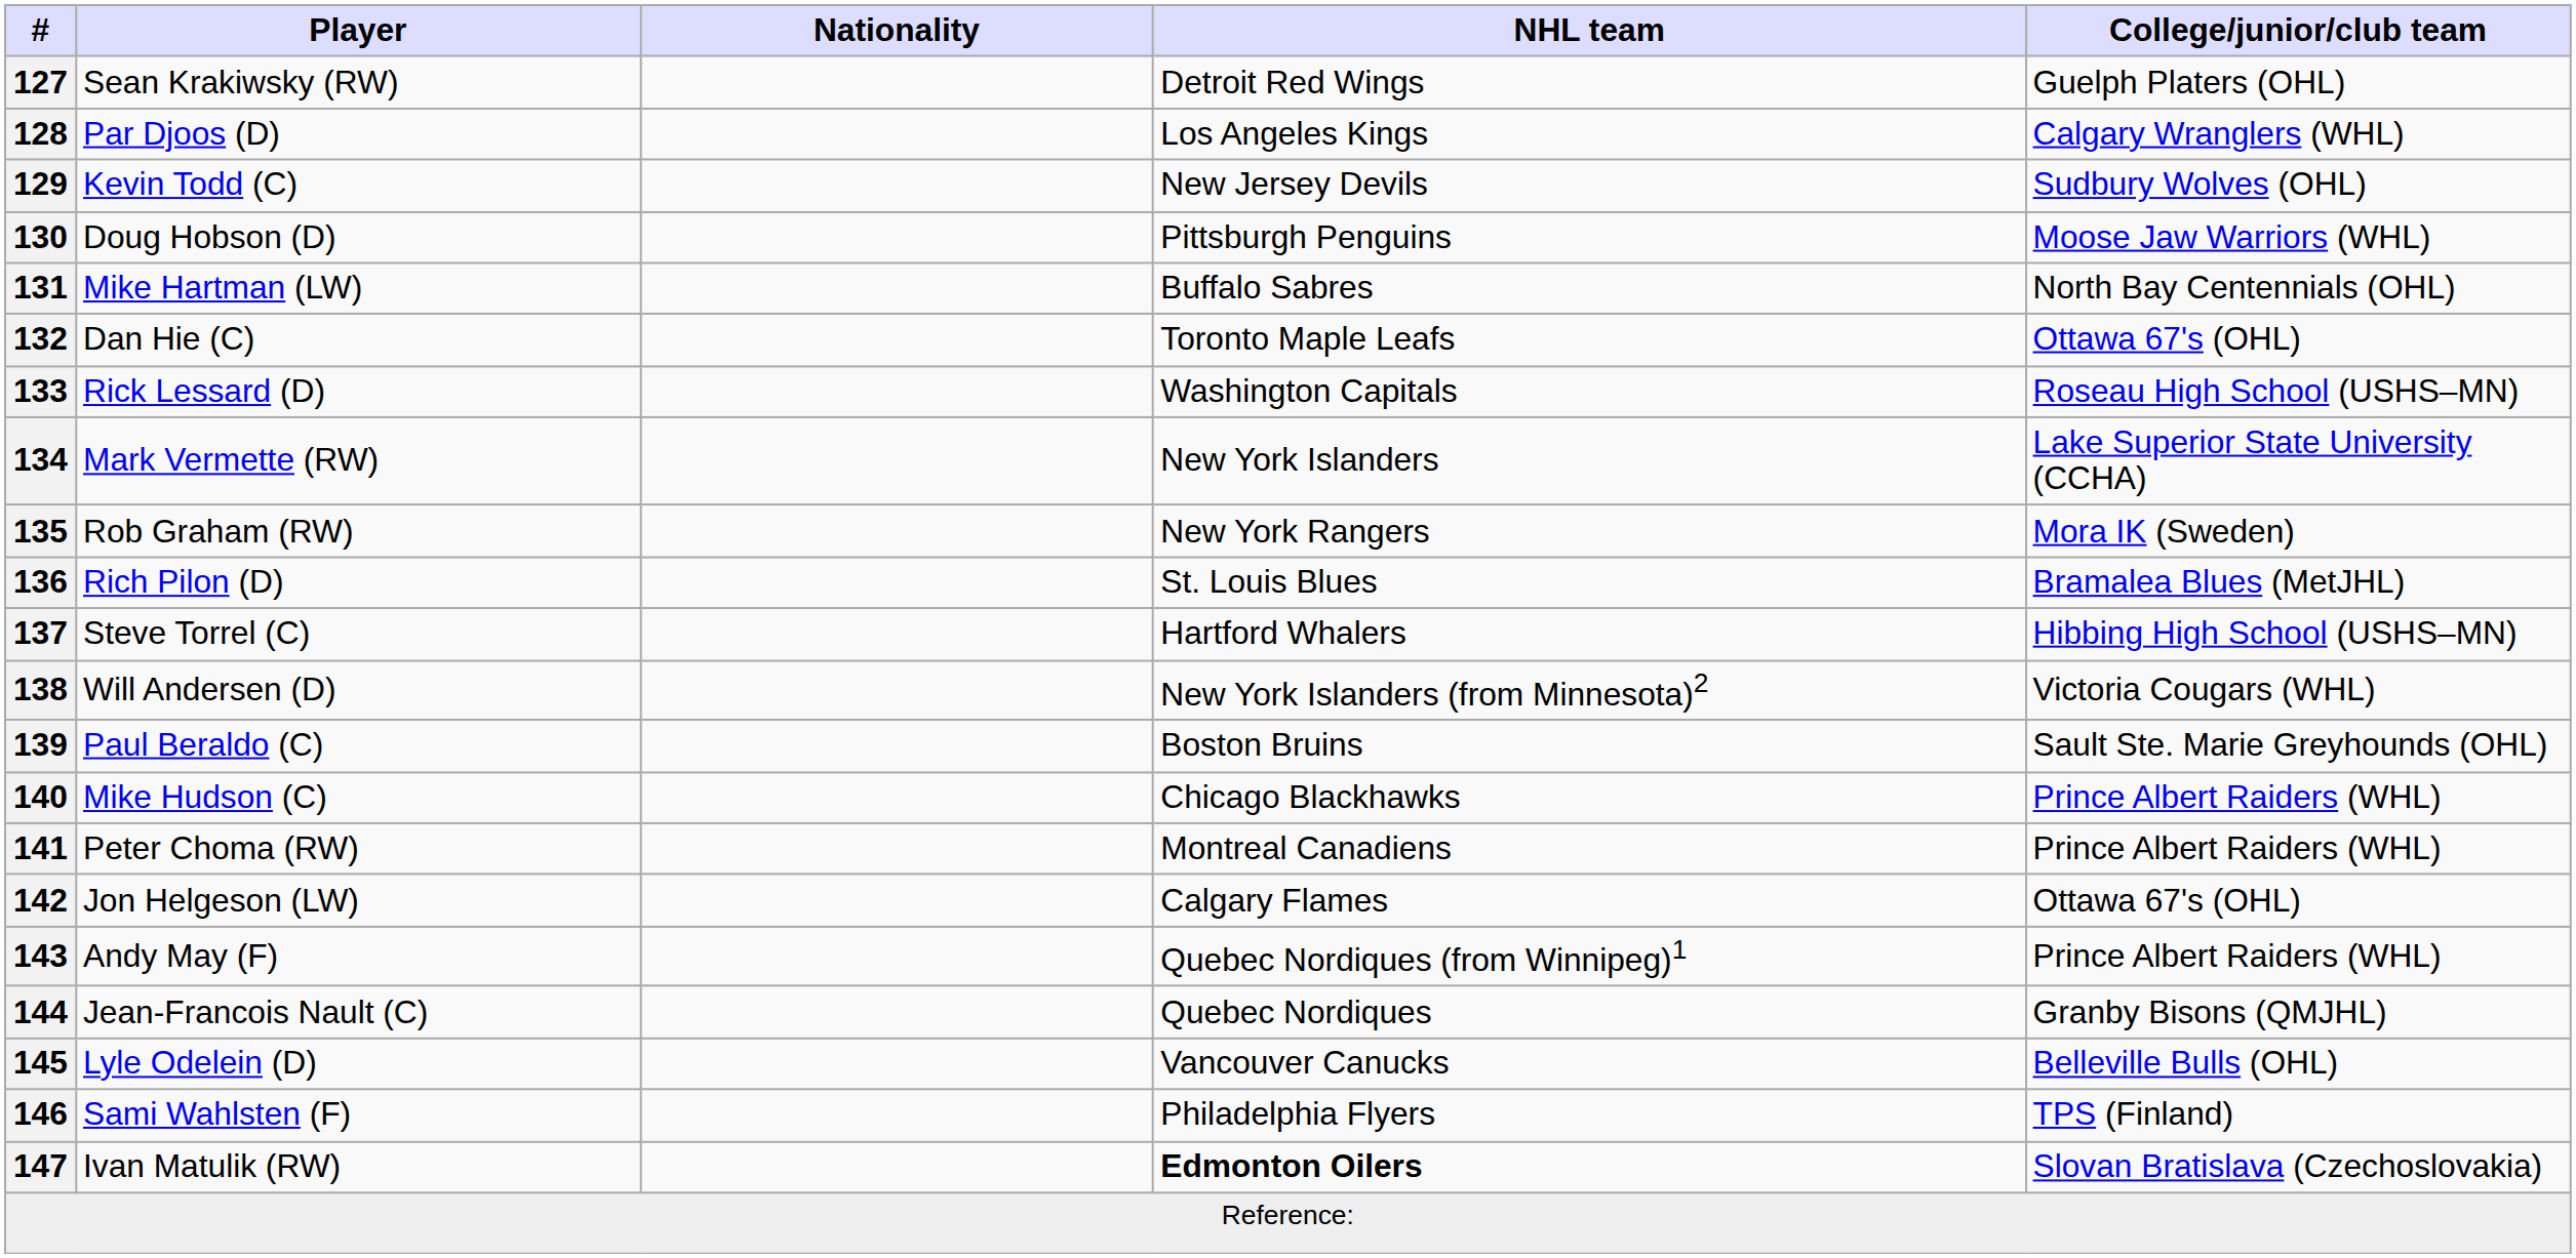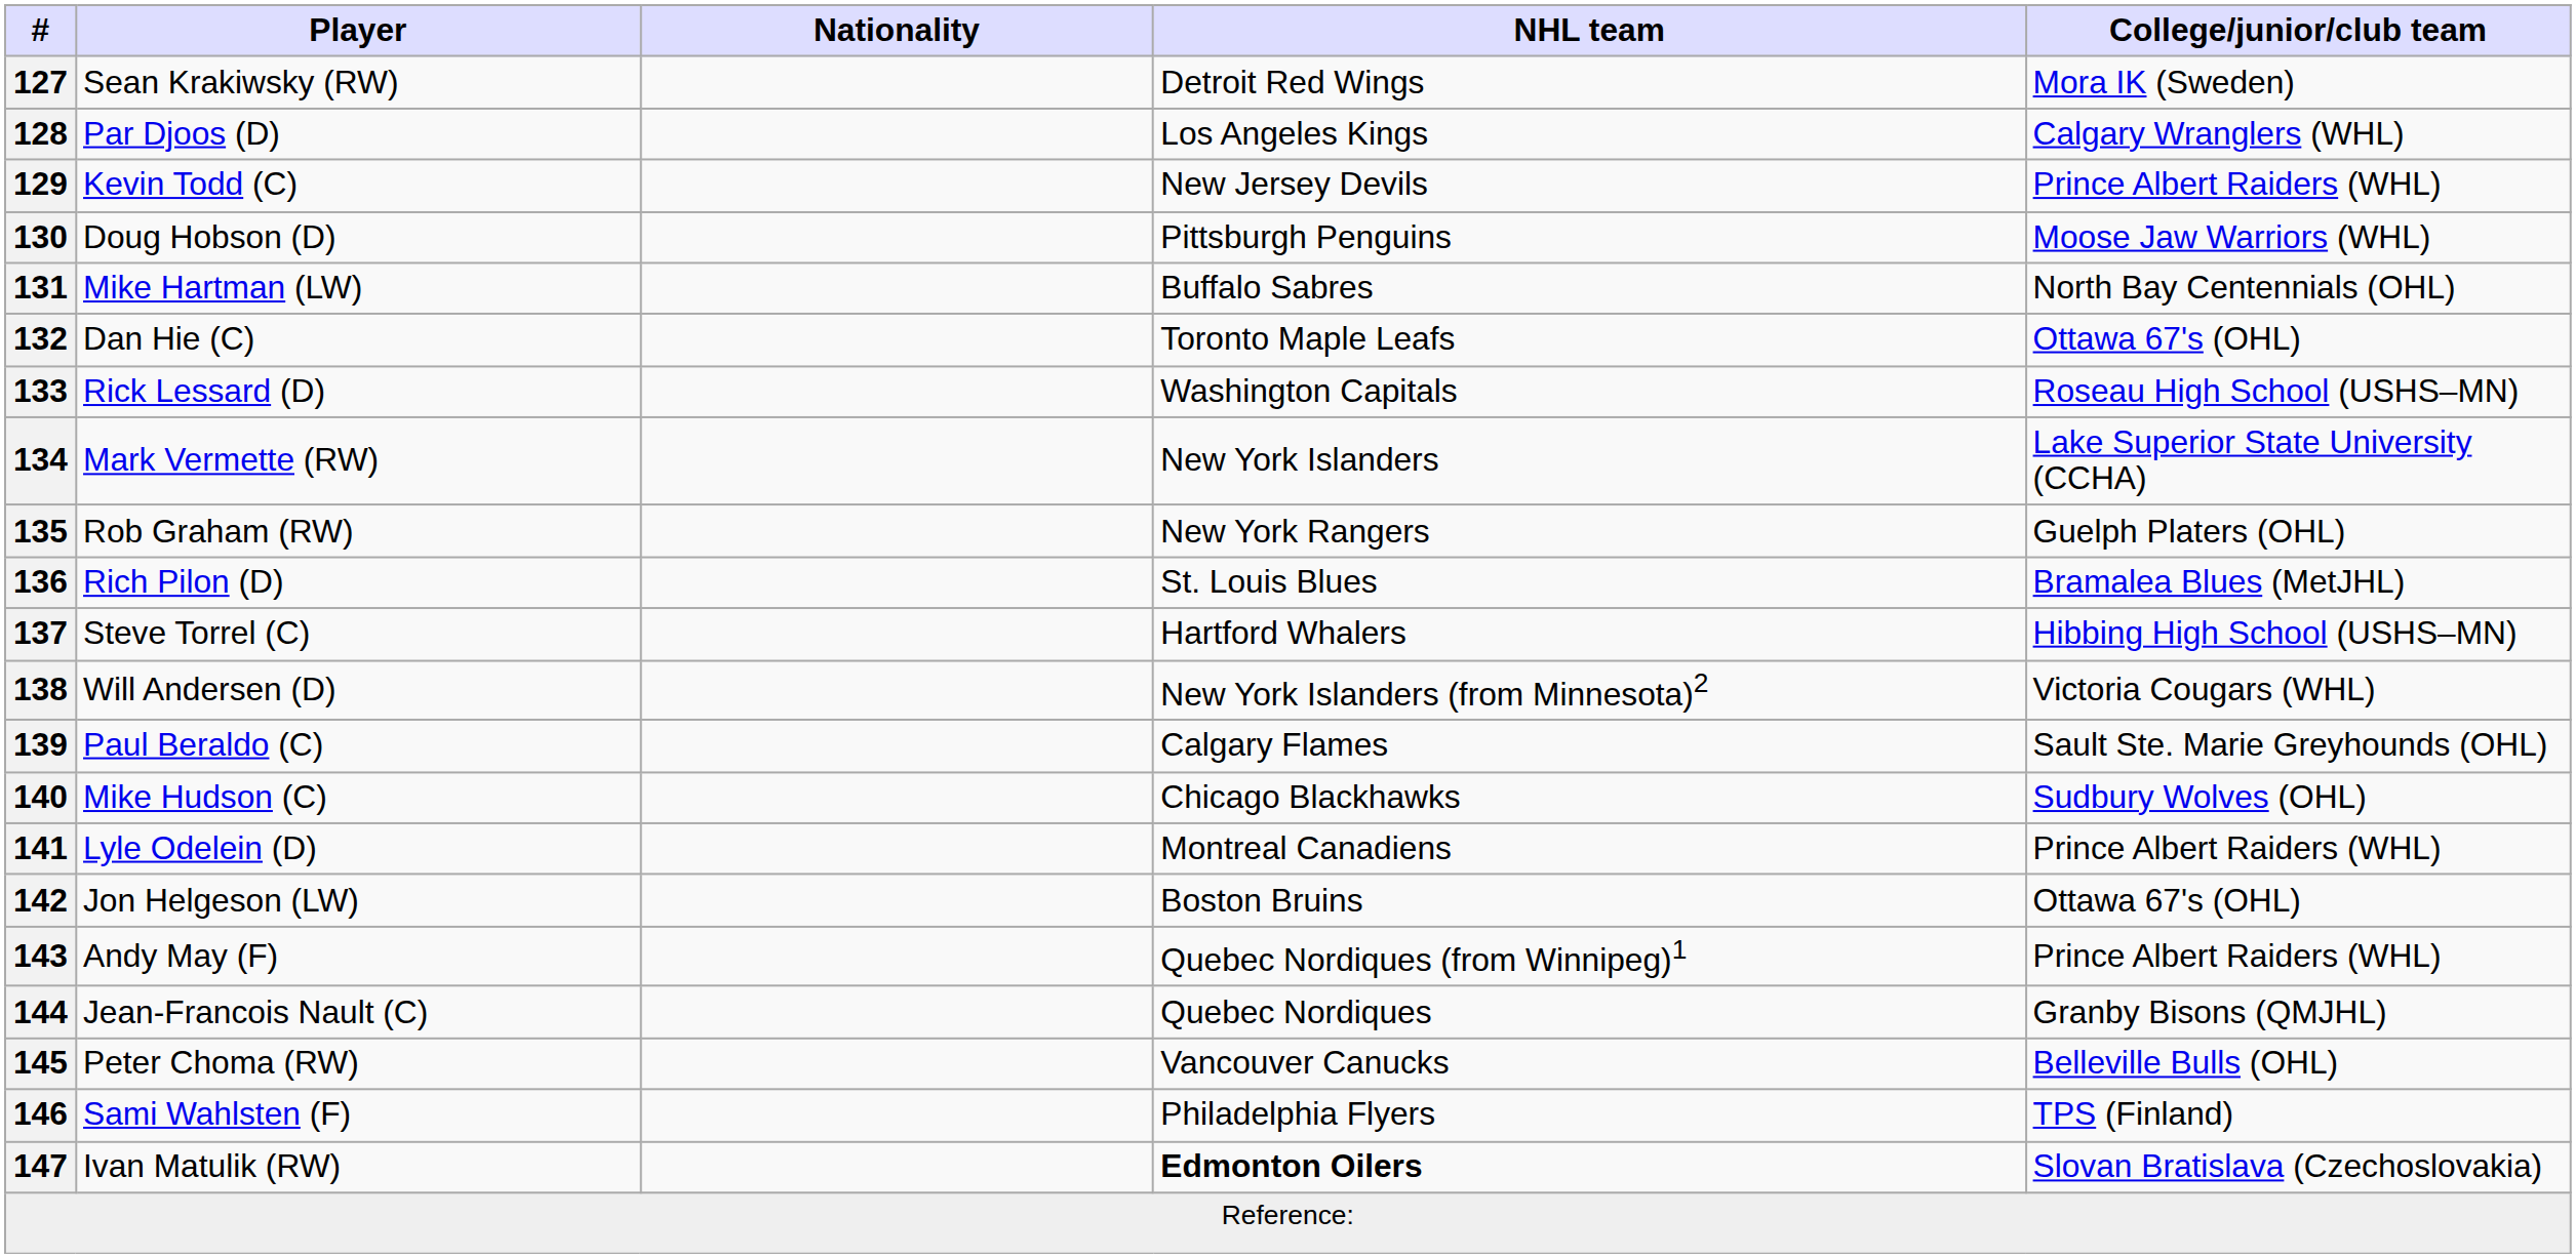 <table class="wikitable" style="width: 100%">
 <tr>
 <th style="background:#ddf; width:2.75%;">#</th>
 <th style="background:#ddf; width:22.0%;">Player</th>
 <th style="background:#ddf; width:20.0%;">Nationality</th>
 <th style="background:#ddf; width:34.0%;">NHL team</th>
 <th style="background:#ddf; width:100.0%;">College/junior/club team</th>
 </tr>
 <tr>
 <th>127</th>
 <td>Sean Krakiwsky (RW)</td>
 <td></td>
 <td>Detroit Red Wings</td>
-<td>Guelph Platers (OHL)</td>
+<td><a href='#'>Mora IK</a> (Sweden)</td>
 </tr>
 <tr>
 <th>128</th>
 <td><a href='#'>Par Djoos</a> (D)</td>
 <td></td>
 <td>Los Angeles Kings</td>
 <td><a href='#'>Calgary Wranglers</a> (WHL)</td>
 </tr>
 <tr>
 <th>129</th>
 <td><a href='#'>Kevin Todd</a> (C)</td>
 <td></td>
 <td>New Jersey Devils</td>
-<td><a href='#'>Sudbury Wolves</a> (OHL)</td>
+<td><a href='#'>Prince Albert Raiders</a> (WHL)</td>
 </tr>
 <tr>
 <th>130</th>
 <td>Doug Hobson (D)</td>
 <td></td>
 <td>Pittsburgh Penguins</td>
 <td><a href='#'>Moose Jaw Warriors</a> (WHL)</td>
 </tr>
 <tr>
 <th>131</th>
 <td><a href='#'>Mike Hartman</a> (LW)</td>
 <td></td>
 <td>Buffalo Sabres</td>
 <td>North Bay Centennials (OHL)</td>
 </tr>
 <tr>
 <th>132</th>
 <td>Dan Hie (C)</td>
 <td></td>
 <td>Toronto Maple Leafs</td>
 <td><a href='#'>Ottawa 67's</a> (OHL)</td>
 </tr>
 <tr>
 <th>133</th>
 <td><a href='#'>Rick Lessard</a> (D)</td>
 <td></td>
 <td>Washington Capitals</td>
 <td><a href='#'>Roseau High School</a> (USHS–MN)</td>
 </tr>
 <tr>
 <th>134</th>
 <td><a href='#'>Mark Vermette</a> (RW)</td>
 <td></td>
 <td>New York Islanders</td>
 <td><a href='#'>Lake Superior State University</a> (CCHA)</td>
 </tr>
 <tr>
 <th>135</th>
 <td>Rob Graham (RW)</td>
 <td></td>
 <td>New York Rangers</td>
-<td><a href='#'>Mora IK</a> (Sweden)</td>
+<td>Guelph Platers (OHL)</td>
 </tr>
 <tr>
 <th>136</th>
 <td><a href='#'>Rich Pilon</a> (D)</td>
 <td></td>
 <td>St. Louis Blues</td>
 <td><a href='#'>Bramalea Blues</a> (MetJHL)</td>
 </tr>
 <tr>
 <th>137</th>
 <td>Steve Torrel (C)</td>
 <td></td>
 <td>Hartford Whalers</td>
 <td><a href='#'>Hibbing High School</a> (USHS–MN)</td>
 </tr>
 <tr>
 <th>138</th>
 <td>Will Andersen (D)</td>
 <td></td>
 <td>New York Islanders (from Minnesota)<sup>2</sup></td>
 <td>Victoria Cougars (WHL)</td>
 </tr>
 <tr>
 <th>139</th>
 <td><a href='#'>Paul Beraldo</a> (C)</td>
 <td></td>
-<td>Boston Bruins</td>
+<td>Calgary Flames</td>
 <td>Sault Ste. Marie Greyhounds (OHL)</td>
 </tr>
 <tr>
 <th>140</th>
 <td><a href='#'>Mike Hudson</a> (C)</td>
 <td></td>
 <td>Chicago Blackhawks</td>
-<td><a href='#'>Prince Albert Raiders</a> (WHL)</td>
+<td><a href='#'>Sudbury Wolves</a> (OHL)</td>
 </tr>
 <tr>
 <th>141</th>
-<td>Peter Choma (RW)</td>
+<td><a href='#'>Lyle Odelein</a> (D)</td>
 <td></td>
 <td>Montreal Canadiens</td>
 <td>Prince Albert Raiders (WHL)</td>
 </tr>
 <tr>
 <th>142</th>
 <td>Jon Helgeson (LW)</td>
 <td></td>
-<td>Calgary Flames</td>
+<td>Boston Bruins</td>
 <td>Ottawa 67's (OHL)</td>
 </tr>
 <tr>
 <th>143</th>
 <td>Andy May (F)</td>
 <td></td>
 <td>Quebec Nordiques (from Winnipeg)<sup>1</sup></td>
 <td>Prince Albert Raiders (WHL)</td>
 </tr>
 <tr>
 <th>144</th>
 <td>Jean-Francois Nault (C)</td>
 <td></td>
 <td>Quebec Nordiques</td>
 <td>Granby Bisons (QMJHL)</td>
 </tr>
 <tr>
 <th>145</th>
-<td><a href='#'>Lyle Odelein</a> (D)</td>
+<td>Peter Choma (RW)</td>
 <td></td>
 <td>Vancouver Canucks</td>
 <td><a href='#'>Belleville Bulls</a> (OHL)</td>
 </tr>
 <tr>
 <th>146</th>
 <td><a href='#'>Sami Wahlsten</a> (F)</td>
 <td></td>
 <td>Philadelphia Flyers</td>
 <td><a href='#'>TPS</a> (Finland)</td>
 </tr>
 <tr>
 <th>147</th>
 <td>Ivan Matulik (RW)</td>
 <td></td>
 <td><strong>Edmonton Oilers</strong></td>
 <td><a href='#'>Slovan Bratislava</a> (Czechoslovakia)</td>
 </tr>
 <tr>
 <td align=center colspan="6" bgcolor="#efefef"><sup>Reference:   </sup></td>
 </tr>
 </table>
